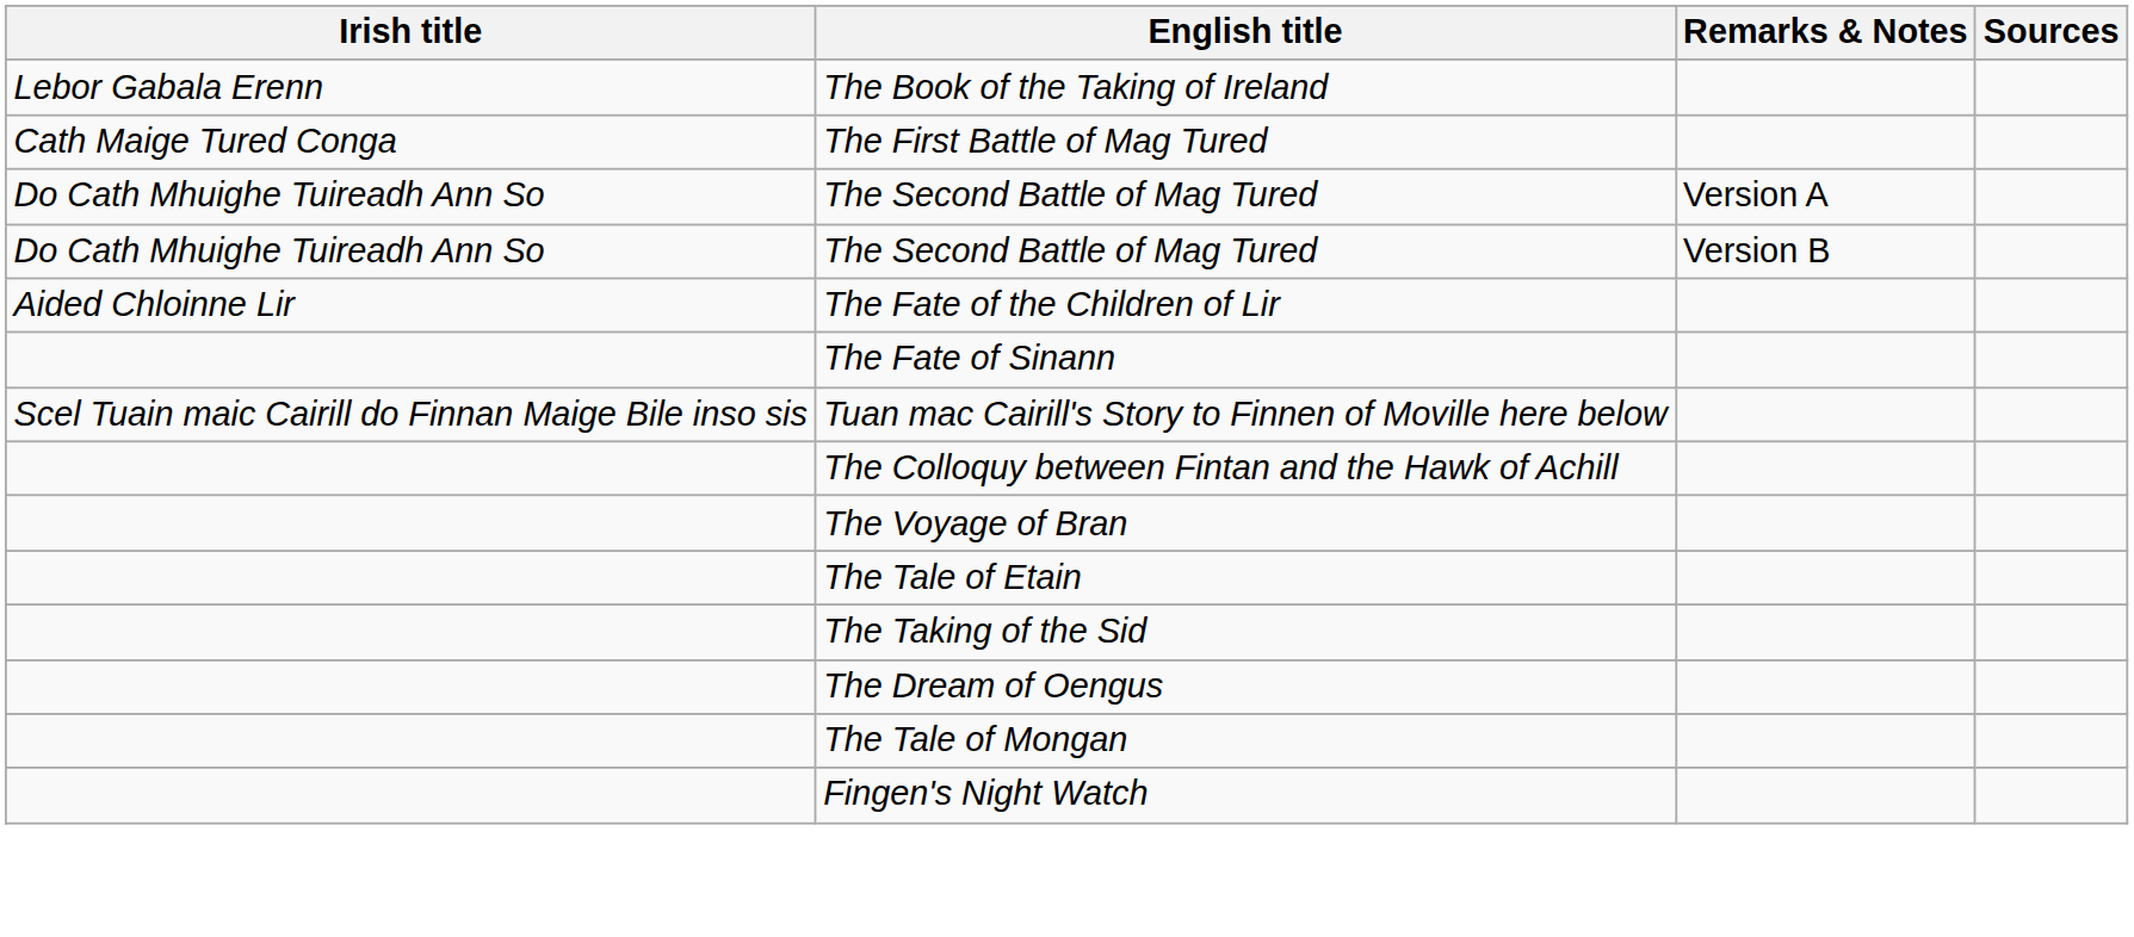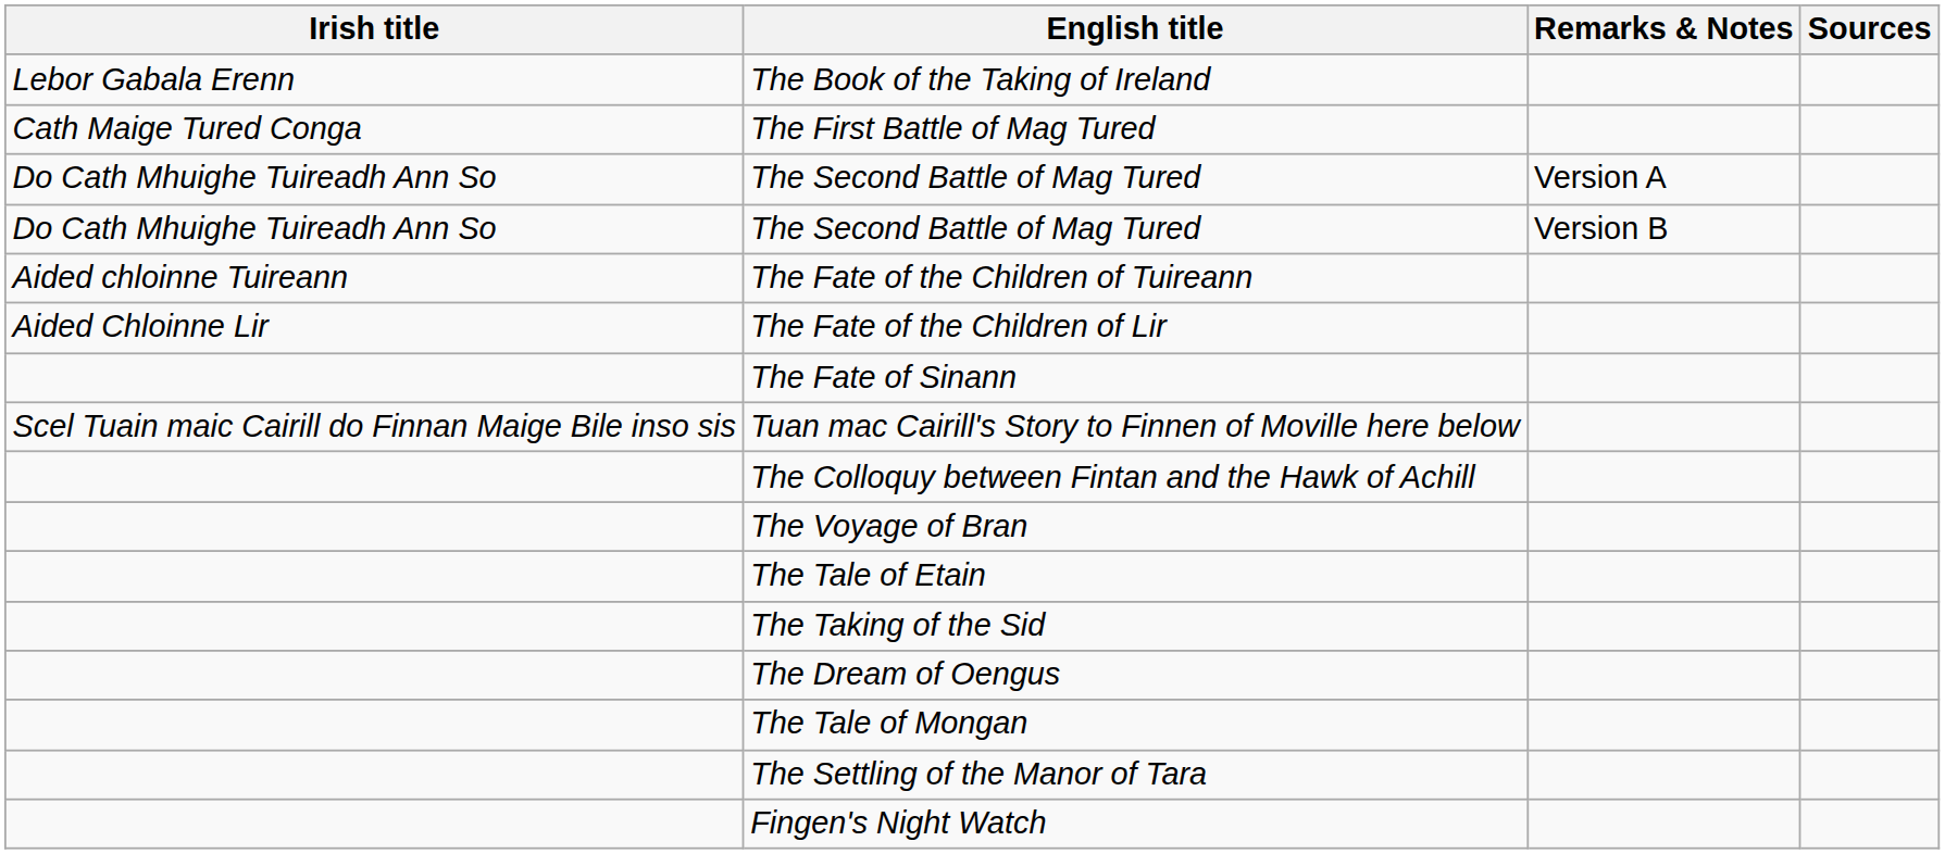 <table style="text-align:left;vertical-align:top;" class="wikitable">
 <tr style="vertical-align:bottom;">
 <th>Irish title</th>
 <th>English title</th>
 <th>Remarks & Notes</th>
 <th>Sources</th>
 </tr>
 <tr style="vertical-align:top;">
 <td><em>Lebor Gabala Erenn</em></td>
 <td><em>The Book of the Taking of Ireland</em></td>
 <td><br></td>
 <td></td>
 </tr>
 <tr style="vertical-align:top;">
 <td><em>Cath Maige Tured Conga</em></td>
 <td><em>The First Battle of Mag Tured</em></td>
 <td></td>
 <td></td>
 </tr>
 <tr style="vertical-align:top;">
 <td><em>Do Cath Mhuighe Tuireadh Ann So</em></td>
 <td><em>The Second Battle of Mag Tured</em></td>
 <td>Version A</td>
 <td></td>
 </tr>
 <tr style="vertical-align:top;">
 <td><em>Do Cath Mhuighe Tuireadh Ann So</em></td>
 <td><em>The Second Battle of Mag Tured</em></td>
 <td>Version B</td>
+<td></td>
+</tr>
+<tr style="vertical-align:top;">
+<td><em>Aided chloinne Tuireann</em></td>
+<td><em>The Fate of the Children of Tuireann</em></td>
+<td></td>
 <td></td>
 </tr>
 <tr style="vertical-align:top;">
 <td><em>Aided Chloinne Lir</em></td>
 <td><em>The Fate of the Children of Lir</em></td>
 <td></td>
 <td></td>
 </tr>
 <tr style="vertical-align:top;">
 <td></td>
 <td><em>The Fate of Sinann</em></td>
 <td></td>
 <td></td>
 </tr>
 <tr style="vertical-align:top;">
 <td><em>Scel Tuain maic Cairill do Finnan Maige Bile inso sis</em></td>
 <td><em>Tuan mac Cairill's Story to Finnen of Moville here below</em></td>
 <td></td>
 <td></td>
 </tr>
 <tr style="vertical-align:top;">
 <td></td>
 <td><em>The Colloquy between Fintan and the Hawk of Achill</em></td>
 <td></td>
 <td></td>
 </tr>
 <tr style="vertical-align:top;">
 <td></td>
 <td><em>The Voyage of Bran</em></td>
 <td></td>
 <td></td>
 </tr>
 <tr style="vertical-align:top;">
 <td></td>
 <td><em>The Tale of Etain</em></td>
 <td><br></td>
 <td></td>
 </tr>
 <tr style="vertical-align:top;">
 <td></td>
 <td><em>The Taking of the Sid</em></td>
 <td></td>
 <td></td>
 </tr>
 <tr style="vertical-align:top;">
 <td></td>
 <td><em>The Dream of Oengus</em></td>
 <td></td>
 <td></td>
 </tr>
 <tr style="vertical-align:top;">
 <td></td>
 <td><em>The Tale of Mongan</em></td>
 <td><br></td>
 <td></td>
 </tr>
 <tr style="vertical-align:top;">
 <td></td>
+<td><em>The Settling of the Manor of Tara</em></td>
+<td></td>
+<td></td>
+</tr>
+<tr style="vertical-align:top;">
+<td></td>
 <td><em>Fingen's Night Watch</em></td>
 <td></td>
 <td></td>
 </tr>
 </table>
